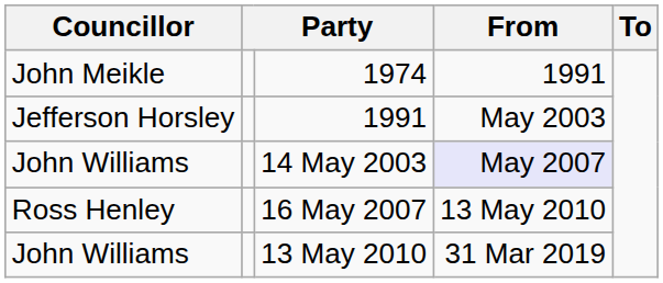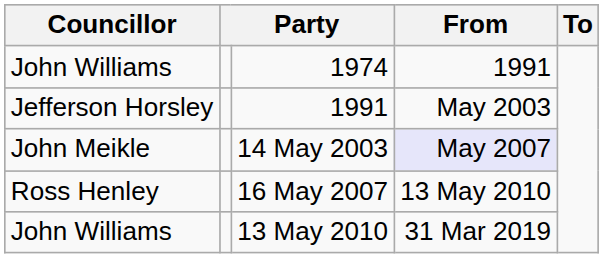 <table class=wikitable>
 <tr>
 <th>Councillor</th>
 <th colspan=2>Party</th>
 <th>From</th>
 <th>To</th>
 </tr>
 <tr>
-<td>John Meikle</td>
+<td>John Williams</td>
 <td></td>
 <td align=right>1974</td>
 <td align=right>1991</td>
 </tr>
 <tr>
 <td>Jefferson Horsley</td>
 <td></td>
 <td align=right>1991</td>
 <td align=right>May 2003</td>
 </tr>
 <tr>
-<td>John Williams</td>
+<td>John Meikle</td>
 <td></td>
 <td align=right>14 May 2003</td>
 <td align=right style="background: lavender;">May 2007</td>
 </tr>
 <tr>
 <td>Ross Henley</td>
 <td></td>
 <td align=right>16 May 2007</td>
 <td align=right>13 May 2010</td>
 </tr>
 <tr>
 <td>John Williams</td>
 <td></td>
 <td align=right>13 May 2010</td>
 <td align=right>31 Mar 2019</td>
 </tr>
 </table>
